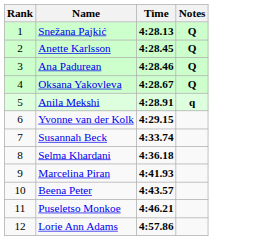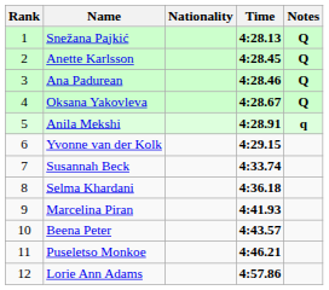 <table class="wikitable sortable" style="text-align:center">
 <tr>
 <th>Rank</th>
 <th>Name</th>
+<th>Nationality</th>
 <th>Time</th>
 <th>Notes</th>
 </tr>
 <tr bgcolor=ccffcc>
 <td>1</td>
 <td align=left><a href='#'>Snežana Pajkić</a></td>
+<td align=left></td>
 <td><strong>4:28.13</strong></td>
 <td><strong>Q</strong></td>
 </tr>
 <tr bgcolor=ccffcc>
 <td>2</td>
 <td align=left><a href='#'>Anette Karlsson</a></td>
+<td align=left></td>
 <td><strong>4:28.45</strong></td>
 <td><strong>Q</strong></td>
 </tr>
 <tr bgcolor=ccffcc>
 <td>3</td>
 <td align=left><a href='#'>Ana Padurean</a></td>
+<td align=left></td>
 <td><strong>4:28.46</strong></td>
 <td><strong>Q</strong></td>
 </tr>
 <tr bgcolor=ccffcc>
 <td>4</td>
 <td align=left><a href='#'>Oksana Yakovleva</a></td>
+<td align=left></td>
 <td><strong>4:28.67</strong></td>
 <td><strong>Q</strong></td>
 </tr>
 <tr bgcolor=ddffdd>
 <td>5</td>
 <td align=left><a href='#'>Anila Mekshi</a></td>
+<td align=left></td>
 <td><strong>4:28.91</strong></td>
 <td><strong>q</strong></td>
 </tr>
 <tr>
 <td>6</td>
 <td align=left><a href='#'>Yvonne van der Kolk</a></td>
+<td align=left></td>
 <td><strong>4:29.15</strong></td>
 <td></td>
 </tr>
 <tr>
 <td>7</td>
 <td align=left><a href='#'>Susannah Beck</a></td>
+<td align=left></td>
 <td><strong>4:33.74</strong></td>
 <td></td>
 </tr>
 <tr>
 <td>8</td>
 <td align=left><a href='#'>Selma Khardani</a></td>
+<td align=left></td>
 <td><strong>4:36.18</strong></td>
 <td></td>
 </tr>
 <tr>
 <td>9</td>
 <td align=left><a href='#'>Marcelina Piran</a></td>
+<td align=left></td>
 <td><strong>4:41.93</strong></td>
 <td></td>
 </tr>
 <tr>
 <td>10</td>
 <td align=left><a href='#'>Beena Peter</a></td>
+<td align=left></td>
 <td><strong>4:43.57</strong></td>
 <td></td>
 </tr>
 <tr>
 <td>11</td>
 <td align=left><a href='#'>Puseletso Monkoe</a></td>
+<td align=left></td>
 <td><strong>4:46.21</strong></td>
 <td></td>
 </tr>
 <tr>
 <td>12</td>
 <td align=left><a href='#'>Lorie Ann Adams</a></td>
+<td align=left></td>
 <td><strong>4:57.86</strong></td>
 <td></td>
 </tr>
 </table>
